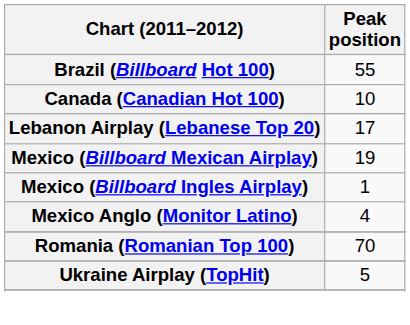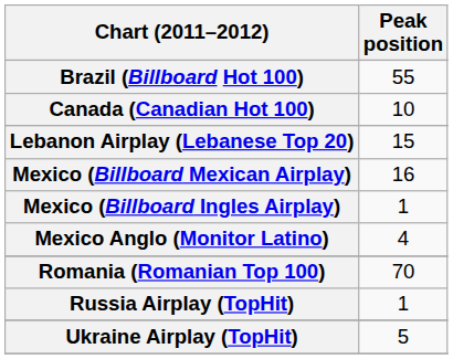 <table class="wikitable plainrowheaders sortable" style="text-align:center">
 <tr>
 <th scope="col">Chart (2011–2012)</th>
 <th scope="col">Peak<br>position</th>
 </tr>
 <tr>
 </tr>
 <tr>
 </tr>
 <tr>
 </tr>
 <tr>
 <th scope="row">Brazil (<em><a href='#'>Billboard</a></em> <a href='#'>Hot 100</a>)</th>
 <td style="text-align:center;">55</td>
 </tr>
 <tr>
 <th scope="row">Canada (<a href='#'>Canadian Hot 100</a>)</th>
 <td style="text-align:center;">10</td>
 </tr>
 <tr>
 </tr>
 <tr>
 </tr>
 <tr>
 </tr>
 <tr>
 </tr>
 <tr>
 </tr>
 <tr>
 </tr>
 <tr>
 </tr>
 <tr>
 <th scope="row">Lebanon Airplay (<a href='#'>Lebanese Top 20</a>)</th>
-<td>17</td>
+<td>15</td>
 </tr>
 <tr>
 <th scope="row">Mexico (<a href='#'><em>Billboard</em> Mexican Airplay</a>)</th>
-<td style="text-align:center;">19</td>
+<td style="text-align:center;">16</td>
 </tr>
 <tr>
 <th scope="row">Mexico (<a href='#'><em>Billboard</em> Ingles Airplay</a>)</th>
 <td style="text-align:center;">1</td>
 </tr>
 <tr>
 <th scope="row">Mexico Anglo (<a href='#'>Monitor Latino</a>)</th>
 <td style="text-align:center;">4</td>
 </tr>
 <tr>
 </tr>
 <tr>
 </tr>
 <tr>
 <th scope="row">Romania (<a href='#'>Romanian Top 100</a>)</th>
 <td>70</td>
+</tr>
+<tr>
+<th scope="row">Russia Airplay (<a href='#'>TopHit</a>)</th>
+<td>1</td>
 </tr>
 <tr>
 </tr>
 <tr>
 </tr>
 <tr>
 <th scope="row">Ukraine Airplay (<a href='#'>TopHit</a>)</th>
 <td>5</td>
 </tr>
 <tr>
 </tr>
 <tr>
 </tr>
 <tr>
 </tr>
 <tr>
 </tr>
 <tr>
 </tr>
 <tr>
 </tr>
 <tr>
 </tr>
 </table>
